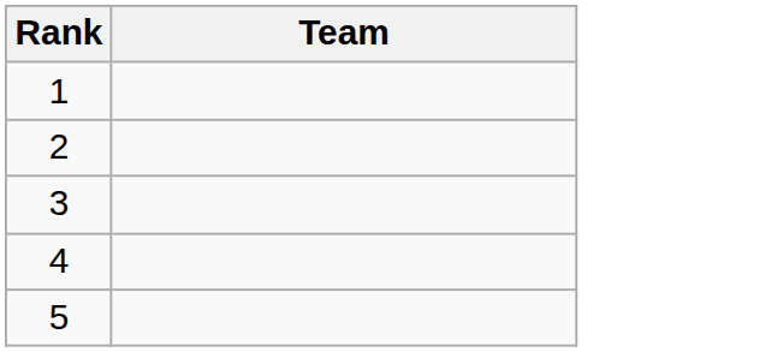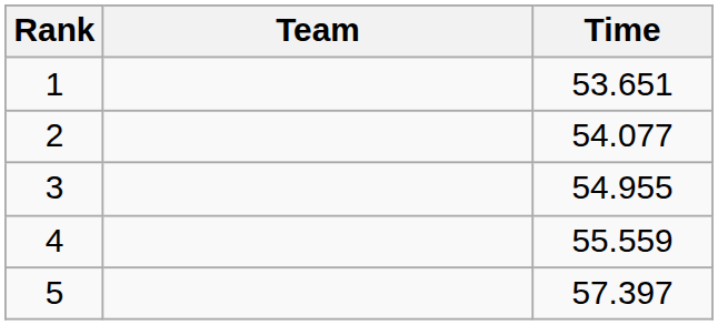 <table class=wikitable style="text-align:center">
 <tr>
 <th width=40>Rank</th>
 <th width=200>Team</th>
+<th width=80>Time</th>
 </tr>
 <tr>
 <td>1</td>
 <td align=left></td>
+<td>53.651</td>
 </tr>
 <tr>
 <td>2</td>
 <td align=left></td>
+<td>54.077</td>
 </tr>
 <tr>
 <td>3</td>
 <td align=left></td>
+<td>54.955</td>
 </tr>
 <tr>
 <td>4</td>
 <td align=left></td>
+<td>55.559</td>
 </tr>
 <tr>
 <td>5</td>
 <td align=left></td>
+<td>57.397</td>
 </tr>
 </table>
